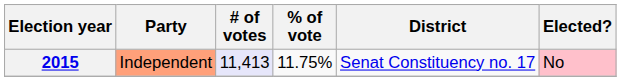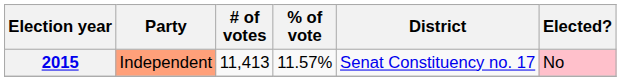 <table class=wikitable>
 <tr>
 <th>Election year</th>
 <th>Party</th>
 <th># of<br>votes</th>
 <th>% of<br>vote</th>
 <th>District</th>
 <th>Elected?</th>
 </tr>
 <tr>
 <th><a href='#'>2015</a></th>
 <td style="background: lightsalmon;">Independent</td>
-<td style="background: lavender;">11,413</td>
-<td>11.75%</td>
+<td>11,413</td>
+<td>11.57%</td>
 <td><a href='#'>Senat Constituency no. 17</a></td>
 <td style="background:Pink;">No</td>
 </tr>
 <tr>
 </tr>
 </table>
